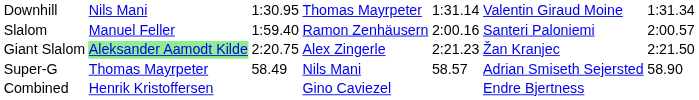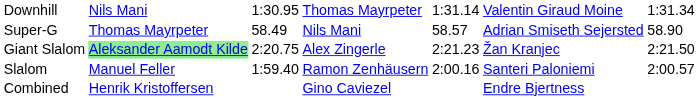 <table>
 <tr>
 <td>Downhill</td>
 <td><a href='#'>Nils Mani</a><br></td>
 <td>1:30.95</td>
 <td><a href='#'>Thomas Mayrpeter</a><br></td>
 <td>1:31.14</td>
 <td><a href='#'>Valentin Giraud Moine</a><br></td>
 <td>1:31.34</td>
 </tr>
 <tr>
-<td>Slalom</td>
-<td><a href='#'>Manuel Feller</a><br></td>
-<td>1:59.40</td>
-<td><a href='#'>Ramon Zenhäusern</a><br></td>
-<td>2:00.16</td>
-<td><a href='#'>Santeri Paloniemi</a><br></td>
-<td>2:00.57</td>
+<td>Super-G</td>
+<td><a href='#'>Thomas Mayrpeter</a><br></td>
+<td>58.49</td>
+<td><a href='#'>Nils Mani</a><br></td>
+<td>58.57</td>
+<td><a href='#'>Adrian Smiseth Sejersted</a><br></td>
+<td>58.90</td>
 </tr>
 <tr>
 <td>Giant Slalom</td>
 <td style="background: lightgreen;"><a href='#'>Aleksander Aamodt Kilde</a><br></td>
 <td>2:20.75</td>
 <td><a href='#'>Alex Zingerle</a><br></td>
 <td>2:21.23</td>
 <td><a href='#'>Žan Kranjec</a><br></td>
 <td>2:21.50</td>
 </tr>
 <tr>
-<td>Super-G</td>
-<td><a href='#'>Thomas Mayrpeter</a><br></td>
-<td>58.49</td>
-<td><a href='#'>Nils Mani</a><br></td>
-<td>58.57</td>
-<td><a href='#'>Adrian Smiseth Sejersted</a><br></td>
-<td>58.90</td>
+<td>Slalom</td>
+<td><a href='#'>Manuel Feller</a><br></td>
+<td>1:59.40</td>
+<td><a href='#'>Ramon Zenhäusern</a><br></td>
+<td>2:00.16</td>
+<td><a href='#'>Santeri Paloniemi</a><br></td>
+<td>2:00.57</td>
 </tr>
 <tr>
 <td>Combined</td>
 <td colspan="2"><a href='#'>Henrik Kristoffersen</a><br></td>
 <td colspan="2"><a href='#'>Gino Caviezel</a><br></td>
 <td colspan="2"><a href='#'>Endre Bjertness</a><br></td>
 </tr>
 </table>
